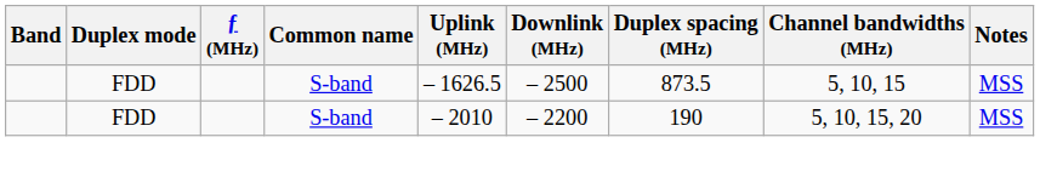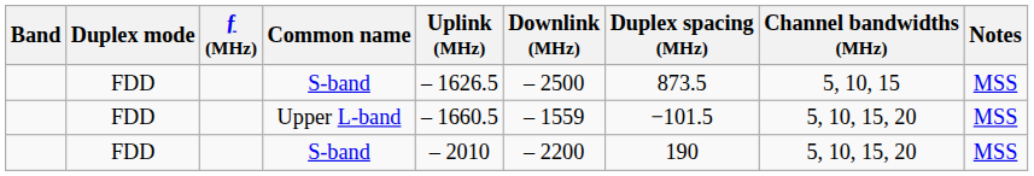 <table style="text-align: center;" class="sortable wikitable sort-under">
 <tr>
 <th data-sort-type="number">Band</th>
 <th>Duplex mode</th>
 <th data-sort-type="number"><a href='#'>ƒ</a><br><small>(MHz)</small></th>
 <th class="unsortable">Common name</th>
 <th data-sort-type="number">Uplink<br><small>(MHz)</small></th>
 <th data-sort-type="number">Downlink<br><small>(MHz)</small></th>
 <th data-sort-type="number">Duplex spacing<br><small>(MHz)</small></th>
 <th class="unsortable">Channel bandwidths<br><small>(MHz)</small></th>
 <th class="unsortable">Notes</th>
 </tr>
 <tr>
 <td></td>
 <td>FDD</td>
 <td></td>
 <td><a href='#'>S-band</a></td>
 <td> – 1626.5</td>
 <td> – 2500</td>
 <td>873.5</td>
 <td>5, 10, 15</td>
 <td><a href='#'>MSS</a></td>
 </tr>
 <tr>
 <td></td>
 <td>FDD</td>
 <td></td>
+<td>Upper <a href='#'>L-band</a></td>
+<td> – 1660.5</td>
+<td> – 1559</td>
+<td>−101.5</td>
+<td>5, 10, 15, 20</td>
+<td><a href='#'>MSS</a></td>
+</tr>
+<tr>
+<td></td>
+<td>FDD</td>
+<td></td>
 <td><a href='#'>S-band</a></td>
 <td> – 2010</td>
 <td> – 2200</td>
 <td>190</td>
 <td>5, 10, 15, 20</td>
 <td><a href='#'>MSS</a></td>
 </tr>
 </table>
